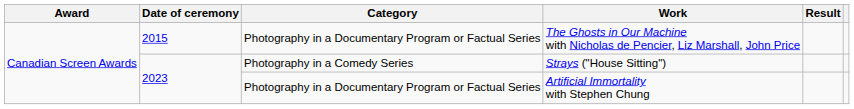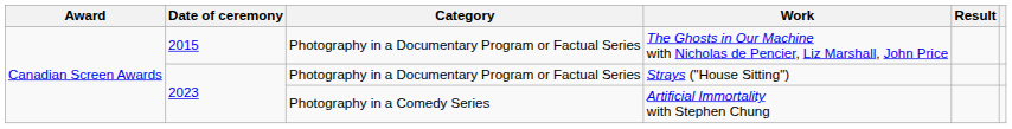 <table class="wikitable plainrowheaders sortable">
 <tr>
 <th scope="col">Award</th>
 <th scope="col">Date of ceremony</th>
 <th scope="col">Category</th>
 <th scope="col">Work</th>
 <th scope="col">Result</th>
 <th scope="col" class="unsortable"></th>
 </tr>
 <tr>
 <td rowspan=3><a href='#'>Canadian Screen Awards</a></td>
 <td><a href='#'>2015</a></td>
 <td>Photography in a Documentary Program or Factual Series</td>
 <td><em><a href='#'>The Ghosts in Our Machine</a></em><br>with <a href='#'>Nicholas de Pencier</a>, <a href='#'>Liz Marshall</a>, <a href='#'>John Price</a></td>
 <td></td>
 <td></td>
 </tr>
 <tr>
 <td rowspan=2><a href='#'>2023</a></td>
-<td>Photography in a Comedy Series</td>
+<td>Photography in a Documentary Program or Factual Series</td>
 <td><em><a href='#'>Strays</a></em> ("House Sitting")</td>
 <td></td>
 <td></td>
 </tr>
 <tr>
-<td>Photography in a Documentary Program or Factual Series</td>
+<td>Photography in a Comedy Series</td>
 <td><em><a href='#'>Artificial Immortality</a></em><br>with Stephen Chung</td>
 <td></td>
 <td></td>
 </tr>
 </table>
